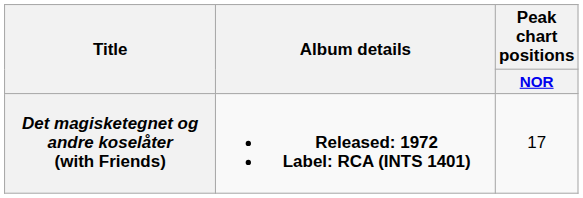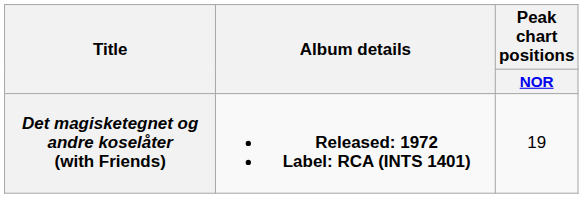 <table class="wikitable plainrowheaders" style="text-align:center;" border="1">
 <tr>
 <th scope="col" rowspan="2" style="width:12em;">Title</th>
 <th scope="col" rowspan="2" style="width:16em;">Album details</th>
 <th scope="col" colspan="1">Peak chart<br>positions</th>
 </tr>
 <tr>
 <th style="width:2em;font-size:90%;"><a href='#'>NOR</a><br></th>
 </tr>
 <tr>
 <th scope="row"><em>Det magisketegnet og andre koselåter</em> <br> (with Friends)</th>
 <td><strong><br><ul><li>Released: 1972</li><li>Label: RCA (INTS 1401)</li></ul></strong></td>
-<td>17</td>
+<td>19</td>
 </tr>
 </table>
